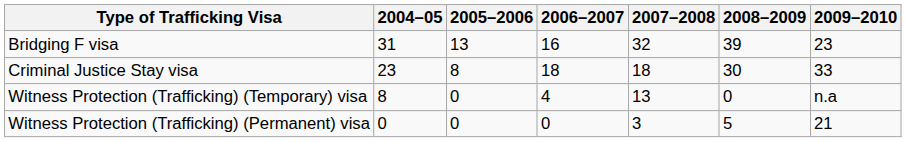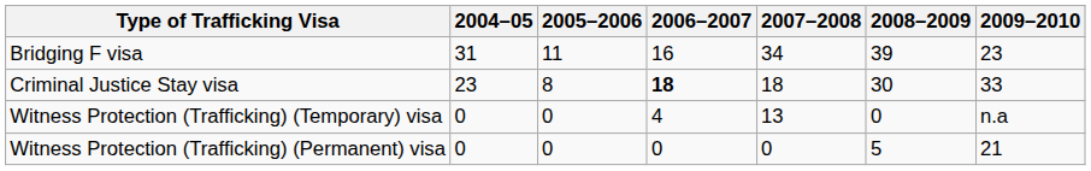 <table class="wikitable">
 <tr>
 <th>Type of Trafficking Visa</th>
 <th>2004–05</th>
 <th>2005–2006</th>
 <th>2006–2007</th>
 <th>2007–2008</th>
 <th>2008–2009</th>
 <th>2009–2010</th>
 </tr>
 <tr>
 <td>Bridging F visa</td>
 <td>31</td>
-<td>13</td>
+<td>11</td>
 <td>16</td>
-<td>32</td>
+<td>34</td>
 <td>39</td>
 <td>23</td>
 </tr>
 <tr>
 <td>Criminal Justice Stay visa</td>
 <td>23</td>
 <td>8</td>
-<td>18</td>
+<td><strong>18</strong></td>
 <td>18</td>
 <td>30</td>
 <td>33</td>
 </tr>
 <tr>
 <td>Witness Protection (Trafficking) (Temporary) visa</td>
-<td>8</td>
+<td>0</td>
 <td>0</td>
 <td>4</td>
 <td>13</td>
 <td>0</td>
 <td>n.a</td>
 </tr>
 <tr>
 <td>Witness Protection (Trafficking) (Permanent) visa</td>
 <td>0</td>
 <td>0</td>
 <td>0</td>
-<td>3</td>
+<td>0</td>
 <td>5</td>
 <td>21</td>
 </tr>
 </table>
